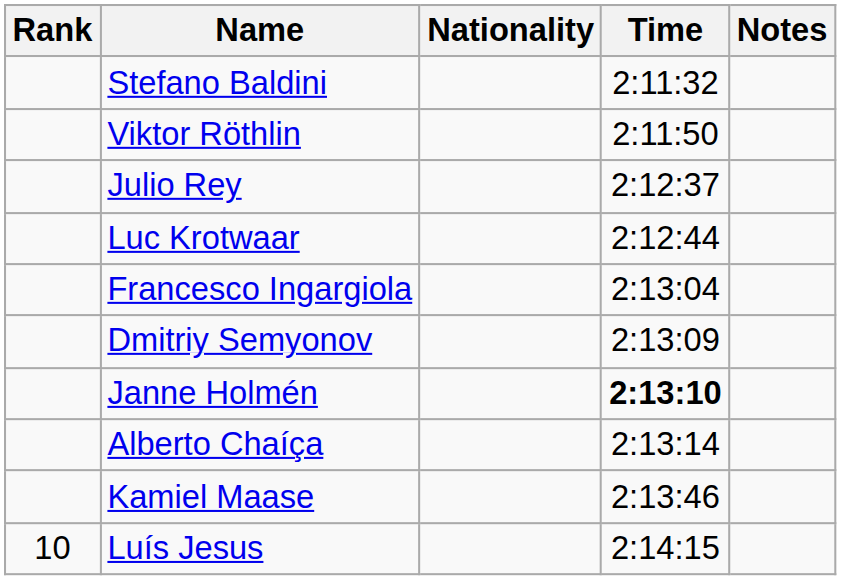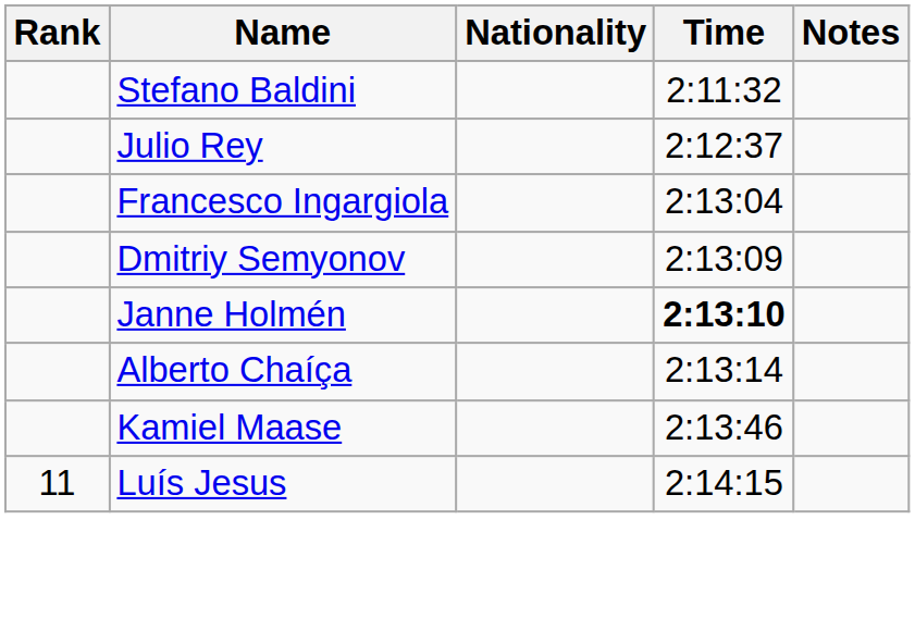 <table class="wikitable" style="text-align:center;">
 <tr>
 <th>Rank</th>
 <th>Name</th>
 <th>Nationality</th>
 <th>Time</th>
 <th>Notes</th>
 </tr>
 <tr>
 <td></td>
 <td align=left><a href='#'>Stefano Baldini</a></td>
 <td align=left></td>
 <td>2:11:32</td>
 <td></td>
 </tr>
 <tr>
 <td></td>
-<td align=left><a href='#'>Viktor Röthlin</a></td>
-<td align=left></td>
-<td>2:11:50</td>
-<td></td>
-</tr>
-<tr>
-<td></td>
 <td align=left><a href='#'>Julio Rey</a></td>
 <td align=left></td>
 <td>2:12:37</td>
-<td></td>
-</tr>
-<tr>
-<td></td>
-<td align=left><a href='#'>Luc Krotwaar</a></td>
-<td align=left></td>
-<td>2:12:44</td>
 <td></td>
 </tr>
 <tr>
 <td></td>
 <td align=left><a href='#'>Francesco Ingargiola</a></td>
 <td align=left></td>
 <td>2:13:04</td>
 <td></td>
 </tr>
 <tr>
 <td></td>
 <td align=left><a href='#'>Dmitriy Semyonov</a></td>
 <td align=left></td>
 <td>2:13:09</td>
 <td></td>
 </tr>
 <tr>
 <td></td>
 <td align=left><a href='#'>Janne Holmén</a></td>
 <td align=left></td>
 <td><strong>2:13:10</strong></td>
 <td></td>
 </tr>
 <tr>
 <td></td>
 <td align=left><a href='#'>Alberto Chaíça</a></td>
 <td align=left></td>
 <td>2:13:14</td>
 <td></td>
 </tr>
 <tr>
 <td></td>
 <td align=left><a href='#'>Kamiel Maase</a></td>
 <td align=left></td>
 <td>2:13:46</td>
 <td></td>
 </tr>
 <tr>
-<td>10</td>
+<td>11</td>
 <td align=left><a href='#'>Luís Jesus</a></td>
 <td align=left></td>
 <td>2:14:15</td>
 <td></td>
 </tr>
 </table>
